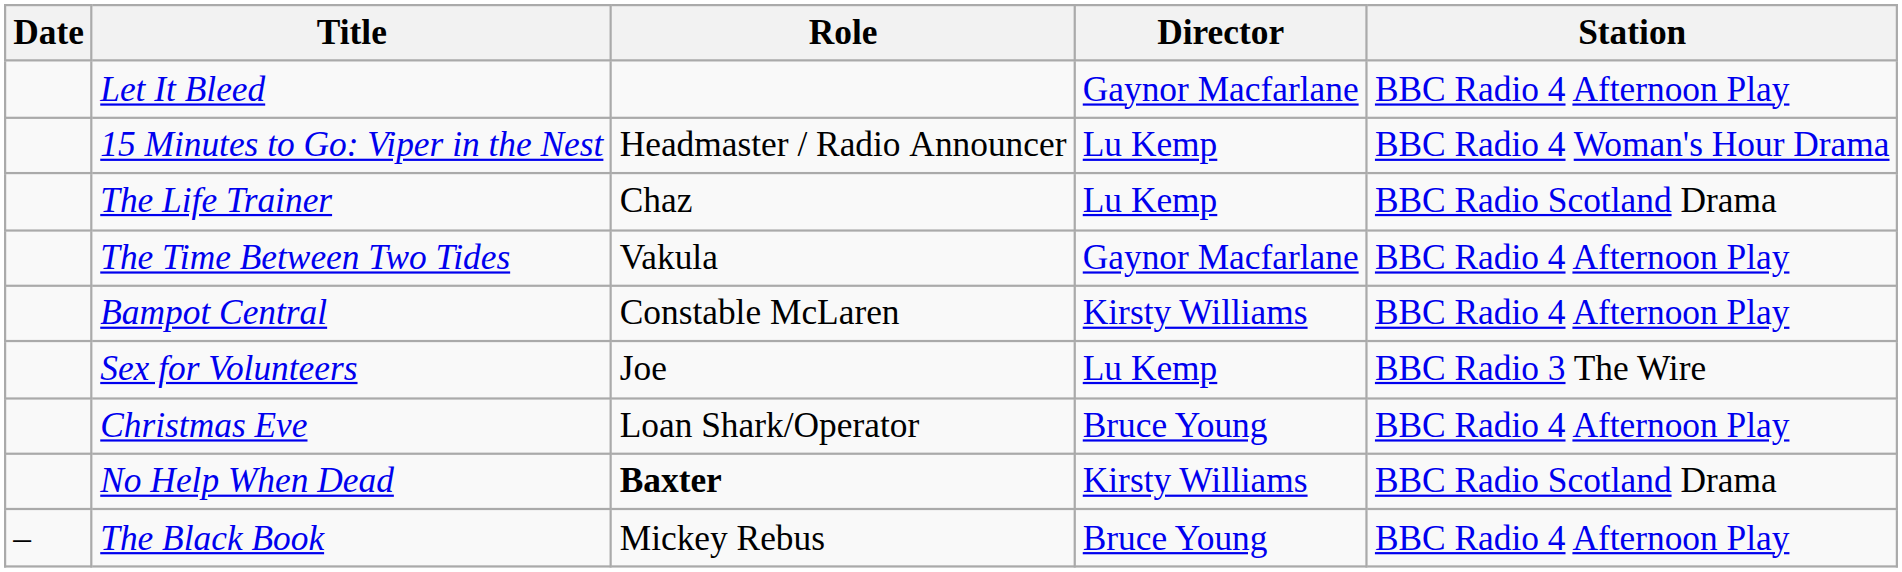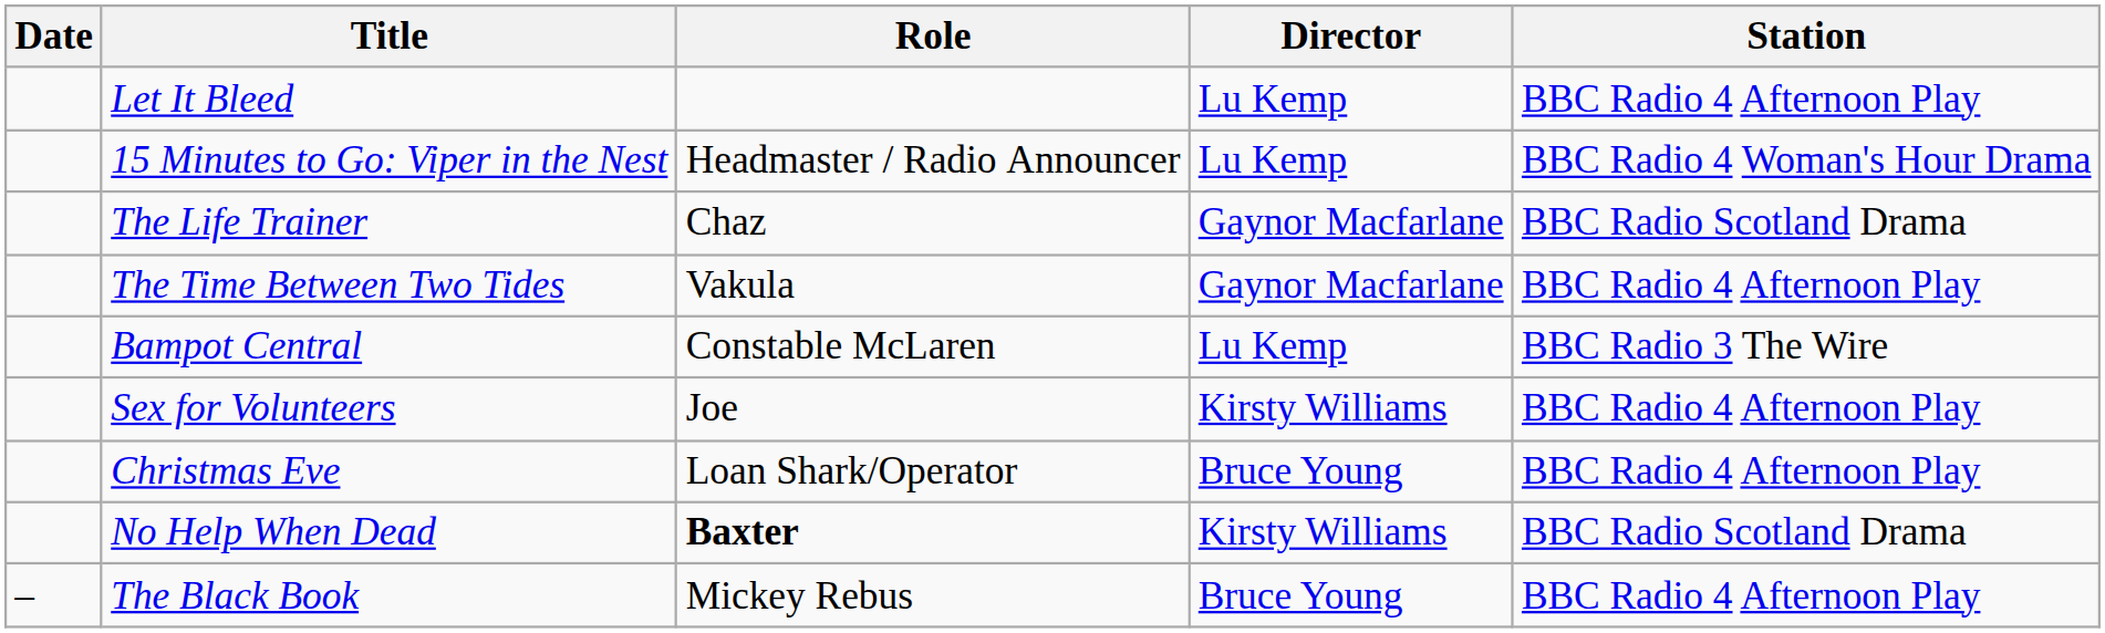 <table class="wikitable sortable">
 <tr>
 <th>Date</th>
 <th>Title</th>
 <th>Role</th>
 <th>Director</th>
 <th>Station</th>
 </tr>
 <tr>
 <td></td>
 <td><em><a href='#'>Let It Bleed</a></em> </td>
 <td></td>
-<td><a href='#'>Gaynor Macfarlane</a></td>
+<td><a href='#'>Lu Kemp</a></td>
 <td><a href='#'>BBC Radio 4</a> <a href='#'>Afternoon Play</a></td>
 </tr>
 <tr>
 <td></td>
 <td><em><a href='#'>15 Minutes to Go: Viper in the Nest</a></em></td>
 <td>Headmaster / Radio Announcer</td>
 <td><a href='#'>Lu Kemp</a></td>
 <td><a href='#'>BBC Radio 4</a> <a href='#'>Woman's Hour Drama</a></td>
 </tr>
 <tr>
 <td></td>
 <td><em><a href='#'>The Life Trainer</a></em></td>
 <td>Chaz</td>
-<td><a href='#'>Lu Kemp</a></td>
+<td><a href='#'>Gaynor Macfarlane</a></td>
 <td><a href='#'>BBC Radio Scotland</a> Drama</td>
 </tr>
 <tr>
 <td></td>
 <td><em><a href='#'>The Time Between Two Tides</a></em></td>
 <td>Vakula</td>
 <td><a href='#'>Gaynor Macfarlane</a></td>
 <td><a href='#'>BBC Radio 4</a> <a href='#'>Afternoon Play</a></td>
 </tr>
 <tr>
 <td></td>
 <td><em><a href='#'>Bampot Central</a></em></td>
 <td>Constable McLaren</td>
-<td><a href='#'>Kirsty Williams</a></td>
-<td><a href='#'>BBC Radio 4</a> <a href='#'>Afternoon Play</a></td>
+<td><a href='#'>Lu Kemp</a></td>
+<td><a href='#'>BBC Radio 3</a> The Wire</td>
 </tr>
 <tr>
 <td></td>
 <td><em><a href='#'>Sex for Volunteers</a></em> </td>
 <td>Joe</td>
-<td><a href='#'>Lu Kemp</a></td>
-<td><a href='#'>BBC Radio 3</a> The Wire</td>
+<td><a href='#'>Kirsty Williams</a></td>
+<td><a href='#'>BBC Radio 4</a> <a href='#'>Afternoon Play</a></td>
 </tr>
 <tr>
 <td></td>
 <td><em><a href='#'>Christmas Eve</a></em> </td>
 <td>Loan Shark/Operator</td>
 <td><a href='#'>Bruce Young</a></td>
 <td><a href='#'>BBC Radio 4</a> <a href='#'>Afternoon Play</a></td>
 </tr>
 <tr>
 <td></td>
 <td><em><a href='#'>No Help When Dead</a></em> </td>
 <td><strong>Baxter</strong></td>
 <td><a href='#'>Kirsty Williams</a></td>
 <td><a href='#'>BBC Radio Scotland</a> Drama</td>
 </tr>
 <tr>
 <td> – </td>
 <td><em><a href='#'>The Black Book</a></em> </td>
 <td>Mickey Rebus</td>
 <td><a href='#'>Bruce Young</a></td>
 <td><a href='#'>BBC Radio 4</a> <a href='#'>Afternoon Play</a></td>
 </tr>
 </table>
